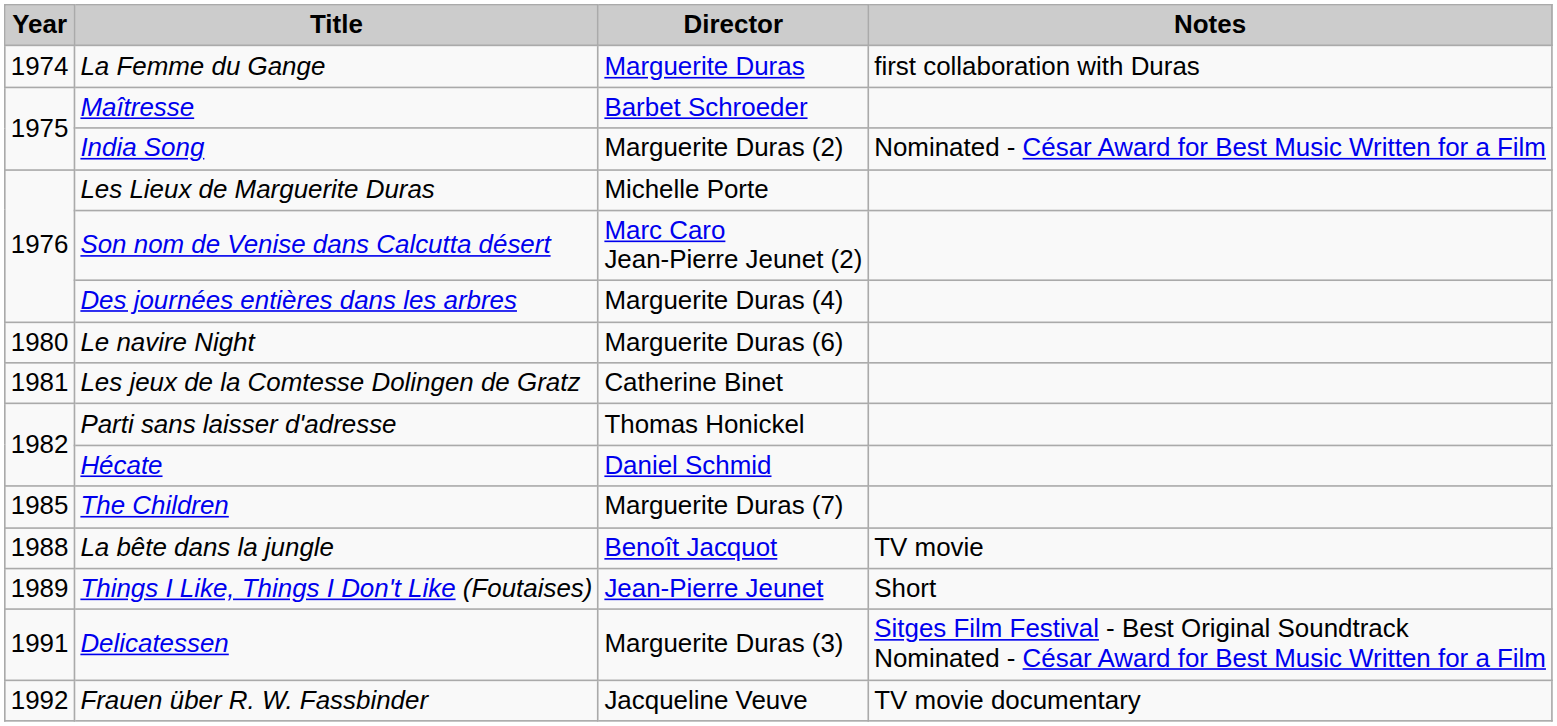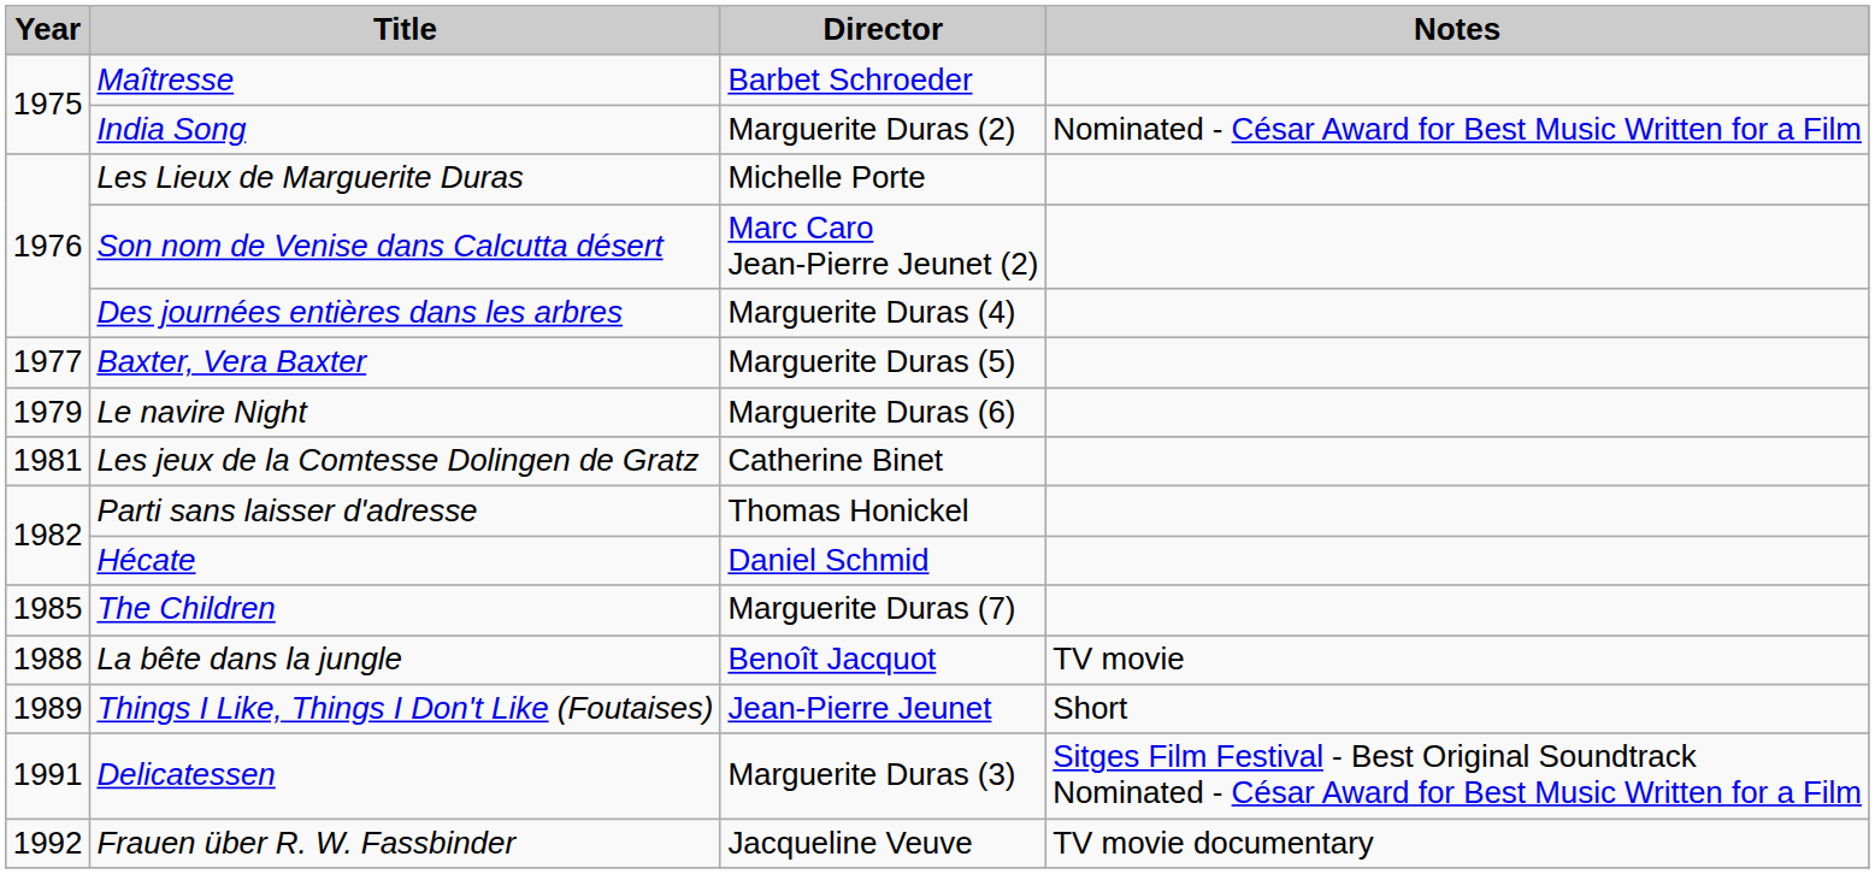 <table class="wikitable">
 <tr>
 <th style="background: #CCCCCC;">Year</th>
 <th style="background: #CCCCCC;">Title</th>
 <th style="background: #CCCCCC;">Director</th>
 <th style="background: #CCCCCC;">Notes</th>
-</tr>
-<tr>
-<td rowspan=1>1974</td>
-<td><em>La Femme du Gange</em></td>
-<td><a href='#'>Marguerite Duras</a></td>
-<td>first collaboration with Duras</td>
 </tr>
 <tr>
 <td rowspan=2>1975</td>
 <td><em><a href='#'>Maîtresse</a></em></td>
 <td><a href='#'>Barbet Schroeder</a></td>
 <td></td>
 </tr>
 <tr>
 <td><em><a href='#'>India Song</a></em></td>
 <td>Marguerite Duras (2)</td>
 <td>Nominated - <a href='#'>César Award for Best Music Written for a Film</a></td>
 </tr>
 <tr>
 <td rowspan=3>1976</td>
 <td><em>Les Lieux de Marguerite Duras</em></td>
 <td>Michelle Porte</td>
 <td></td>
 </tr>
 <tr>
 <td><em><a href='#'>Son nom de Venise dans Calcutta désert</a></em></td>
 <td><a href='#'>Marc Caro</a><br>Jean-Pierre Jeunet (2)</td>
 <td></td>
 </tr>
 <tr>
 <td><em><a href='#'>Des journées entières dans les arbres</a></em></td>
 <td>Marguerite Duras (4)</td>
 <td></td>
 </tr>
 <tr>
-<td rowspan=1>1980</td>
+<td rowspan=1>1977</td>
+<td><em><a href='#'>Baxter, Vera Baxter</a></em></td>
+<td>Marguerite Duras (5)</td>
+<td></td>
+</tr>
+<tr>
+<td rowspan=1>1979</td>
 <td><em>Le navire Night</em></td>
 <td>Marguerite Duras (6)</td>
 <td></td>
 </tr>
 <tr>
 <td rowspan=1>1981</td>
 <td><em>Les jeux de la Comtesse Dolingen de Gratz</em></td>
 <td>Catherine Binet</td>
 <td></td>
 </tr>
 <tr>
 <td rowspan=2>1982</td>
 <td><em>Parti sans laisser d'adresse</em></td>
 <td>Thomas Honickel</td>
 <td></td>
 </tr>
 <tr>
 <td><em><a href='#'>Hécate</a></em></td>
 <td><a href='#'>Daniel Schmid</a></td>
 <td></td>
 </tr>
 <tr>
 <td rowspan=1>1985</td>
 <td><em><a href='#'>The Children</a></em></td>
 <td>Marguerite Duras (7)</td>
 <td></td>
 </tr>
 <tr>
 <td rowspan=1>1988</td>
 <td><em>La bête dans la jungle</em></td>
 <td><a href='#'>Benoît Jacquot</a></td>
 <td>TV movie</td>
 </tr>
 <tr>
 <td rowspan=1>1989</td>
 <td><em><a href='#'>Things I Like, Things I Don't Like</a> (Foutaises)</em></td>
 <td><a href='#'>Jean-Pierre Jeunet</a></td>
 <td>Short</td>
 </tr>
 <tr>
 <td rowspan=1>1991</td>
 <td><em><a href='#'>Delicatessen</a></em></td>
 <td>Marguerite Duras (3)</td>
 <td><a href='#'>Sitges Film Festival</a> - Best Original Soundtrack<br>Nominated - <a href='#'>César Award for Best Music Written for a Film</a></td>
 </tr>
 <tr>
 <td rowspan=1>1992</td>
 <td><em>Frauen über R. W. Fassbinder</em></td>
 <td>Jacqueline Veuve</td>
 <td>TV movie documentary</td>
 </tr>
 </table>
